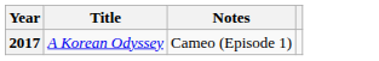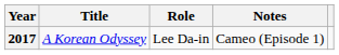 <table class="wikitable plainrowheaders">
 <tr>
 <th scope="col">Year</th>
 <th scope="col">Title</th>
+<th scope="col">Role</th>
 <th scope="col">Notes</th>
 <th scope="col" class="unsortable"></th>
 </tr>
 <tr>
 <th scope="row">2017</th>
 <td><em><a href='#'>A Korean Odyssey</a></em></td>
+<td>Lee Da-in</td>
 <td>Cameo (Episode 1)</td>
 <td align="center"></td>
 </tr>
 </table>
